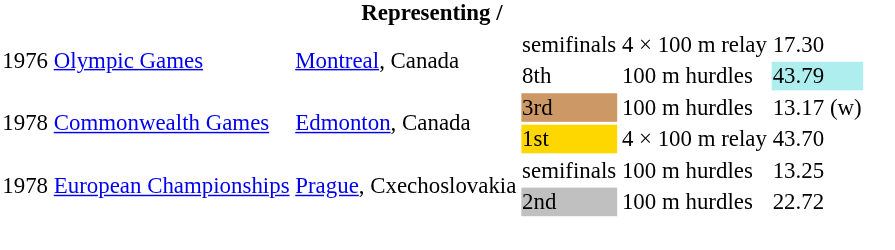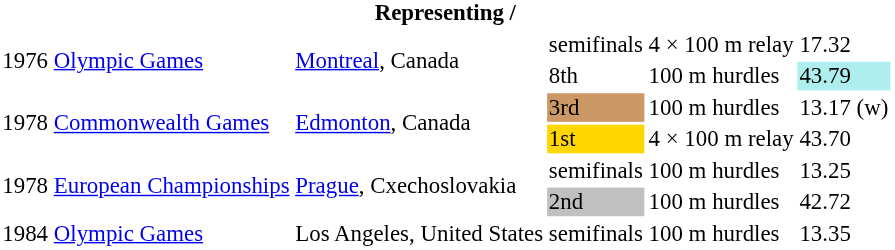 <table>
 <tr>
 <th colspan=6>Representing  / </th>
 </tr>
 <tr>
 <td rowspan=2>1976</td>
 <td rowspan=2><a href='#'>Olympic Games</a></td>
 <td rowspan=2><a href='#'>Montreal</a>, Canada</td>
 <td>semifinals</td>
 <td>4 × 100 m relay</td>
-<td>17.30</td>
+<td>17.32</td>
 </tr>
 <tr>
 <td>8th</td>
 <td>100 m hurdles</td>
 <td style="background: paleturquoise;">43.79</td>
 </tr>
 <tr>
 <td rowspan=2>1978</td>
 <td rowspan=2><a href='#'>Commonwealth Games</a></td>
 <td rowspan=2><a href='#'>Edmonton</a>, Canada</td>
 <td bgcolor=cc9966>3rd</td>
 <td>100 m hurdles</td>
 <td>13.17 (w)</td>
 </tr>
 <tr>
 <td bgcolor=gold>1st</td>
 <td>4 × 100 m relay</td>
 <td>43.70</td>
 </tr>
 <tr>
 <td rowspan=2>1978</td>
 <td rowspan=2><a href='#'>European Championships</a></td>
 <td rowspan=2><a href='#'>Prague</a>, Cxechoslovakia</td>
 <td>semifinals</td>
 <td>100 m hurdles</td>
 <td>13.25</td>
 </tr>
 <tr>
 <td bgcolor=silver>2nd</td>
 <td>100 m hurdles</td>
-<td>22.72</td>
+<td>42.72</td>
+</tr>
+<tr>
+<td>1984</td>
+<td><a href='#'>Olympic Games</a></td>
+<td>Los Angeles, United States</td>
+<td>semifinals</td>
+<td>100 m hurdles</td>
+<td>13.35</td>
 </tr>
 </table>
